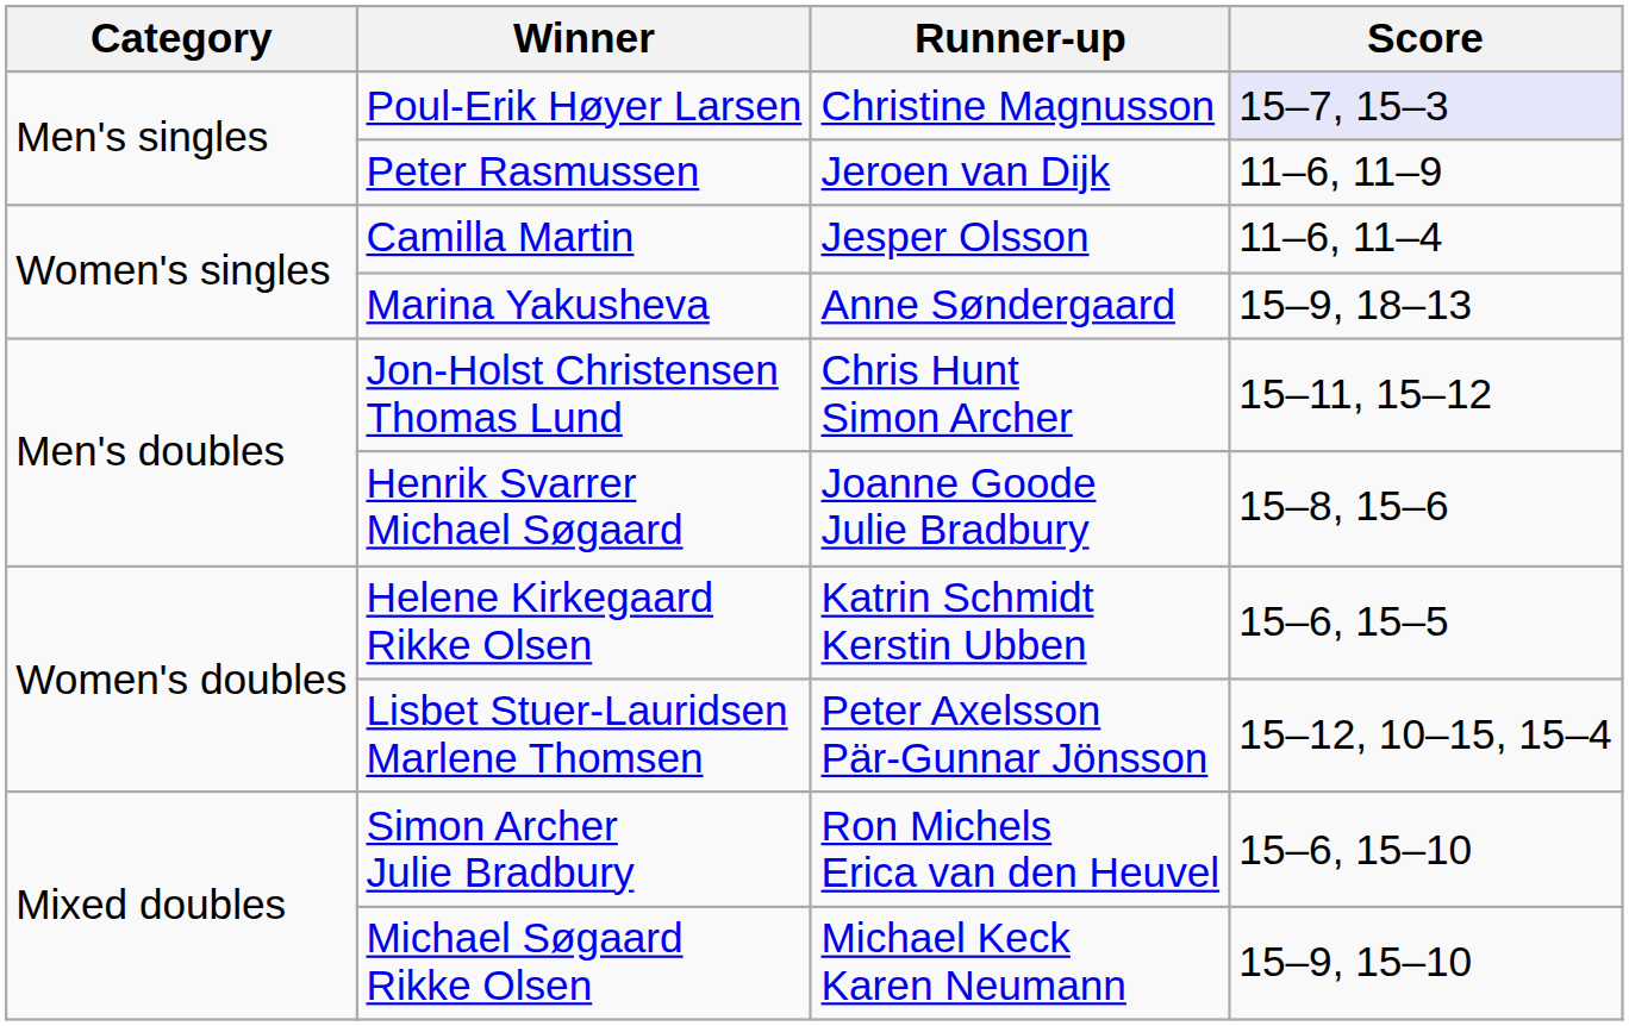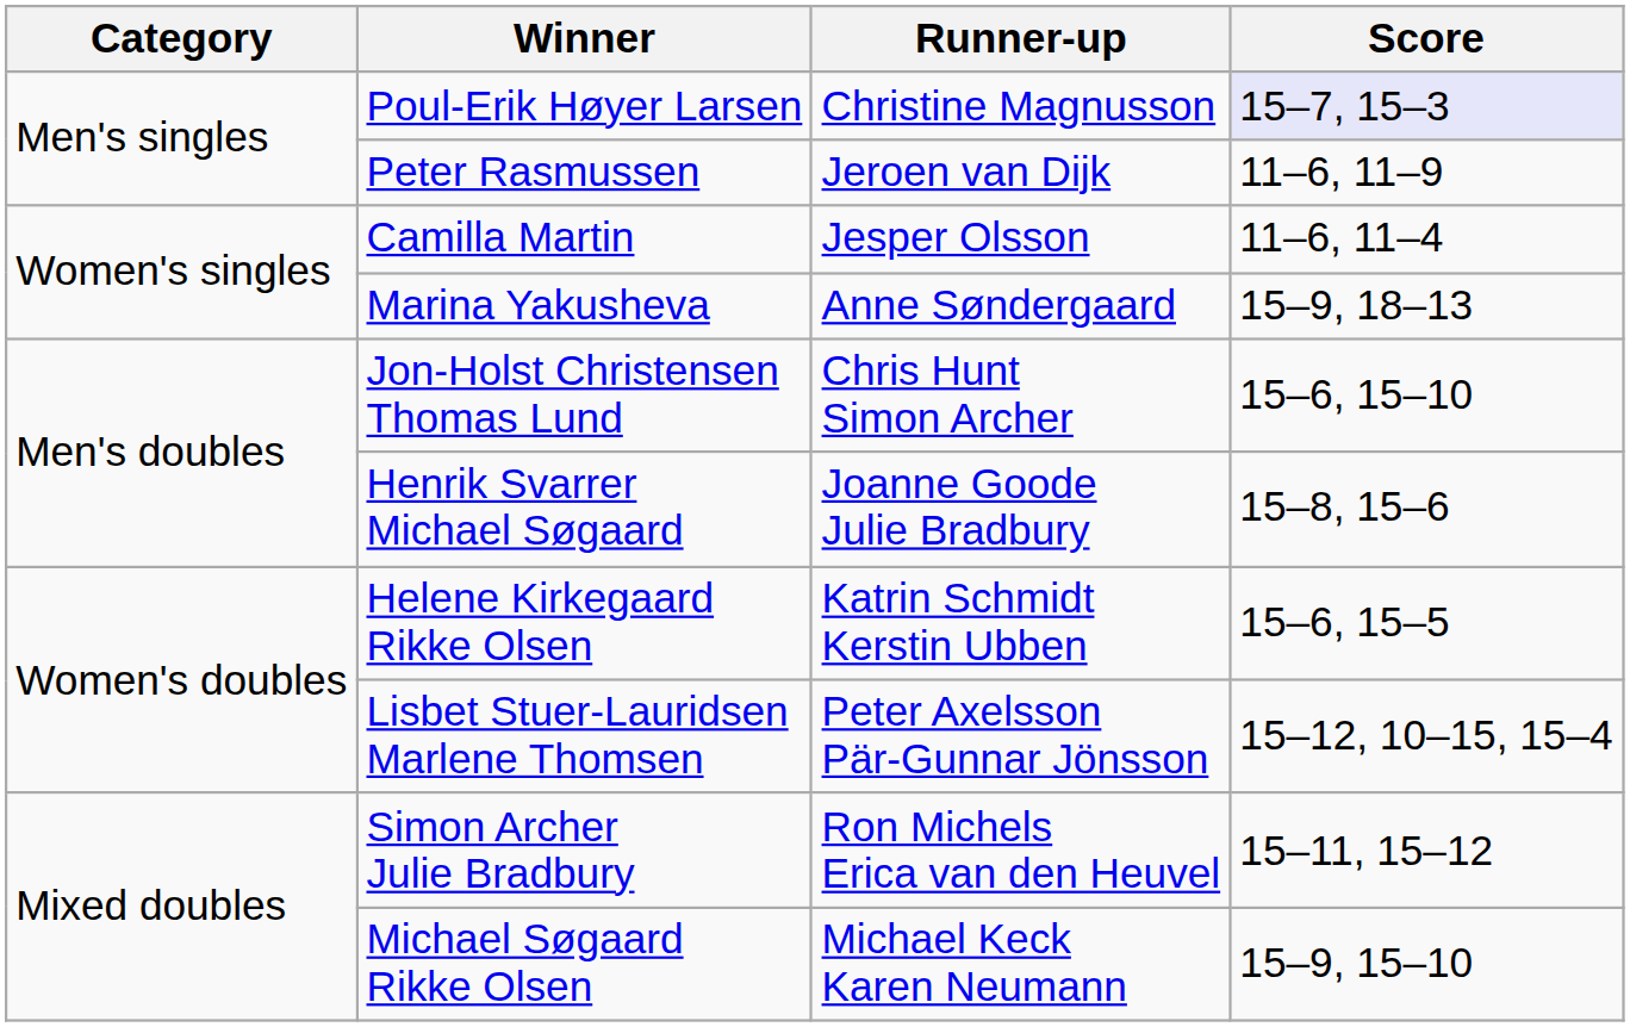 <table class="wikitable">
 <tr>
 <th>Category</th>
 <th>Winner</th>
 <th>Runner-up</th>
 <th>Score</th>
 </tr>
 <tr>
 <td rowspan=2>Men's singles</td>
 <td> <a href='#'>Poul-Erik Høyer Larsen</a></td>
 <td> <a href='#'>Christine Magnusson</a></td>
 <td style="background: lavender;">15–7, 15–3</td>
 </tr>
 <tr>
 <td> <a href='#'>Peter Rasmussen</a></td>
 <td> <a href='#'>Jeroen van Dijk</a></td>
 <td>11–6, 11–9</td>
 </tr>
 <tr>
 <td rowspan=2>Women's singles</td>
 <td> <a href='#'>Camilla Martin</a></td>
 <td> <a href='#'>Jesper Olsson</a></td>
 <td>11–6, 11–4</td>
 </tr>
 <tr>
 <td> <a href='#'>Marina Yakusheva</a></td>
 <td> <a href='#'>Anne Søndergaard</a></td>
 <td>15–9, 18–13</td>
 </tr>
 <tr>
 <td rowspan=2>Men's doubles</td>
 <td> <a href='#'>Jon-Holst Christensen</a><br> <a href='#'>Thomas Lund</a></td>
 <td> <a href='#'>Chris Hunt</a><br> <a href='#'>Simon Archer</a></td>
-<td>15–11, 15–12</td>
+<td>15–6, 15–10</td>
 </tr>
 <tr>
 <td> <a href='#'>Henrik Svarrer</a><br> <a href='#'>Michael Søgaard</a></td>
 <td> <a href='#'>Joanne Goode</a><br> <a href='#'>Julie Bradbury</a></td>
 <td>15–8, 15–6</td>
 </tr>
 <tr>
 <td rowspan=2>Women's doubles</td>
 <td> <a href='#'>Helene Kirkegaard</a><br> <a href='#'>Rikke Olsen</a></td>
 <td> <a href='#'>Katrin Schmidt</a><br> <a href='#'>Kerstin Ubben</a></td>
 <td>15–6, 15–5</td>
 </tr>
 <tr>
 <td> <a href='#'>Lisbet Stuer-Lauridsen</a><br> <a href='#'>Marlene Thomsen</a></td>
 <td> <a href='#'>Peter Axelsson</a><br> <a href='#'>Pär-Gunnar Jönsson</a></td>
 <td>15–12, 10–15, 15–4</td>
 </tr>
 <tr>
 <td rowspan=2>Mixed doubles</td>
 <td> <a href='#'>Simon Archer</a><br> <a href='#'>Julie Bradbury</a></td>
 <td> <a href='#'>Ron Michels</a><br> <a href='#'>Erica van den Heuvel</a></td>
-<td>15–6, 15–10</td>
+<td>15–11, 15–12</td>
 </tr>
 <tr>
 <td> <a href='#'>Michael Søgaard</a><br> <a href='#'>Rikke Olsen</a></td>
 <td> <a href='#'>Michael Keck</a><br> <a href='#'>Karen Neumann</a></td>
 <td>15–9, 15–10</td>
 </tr>
 </table>
